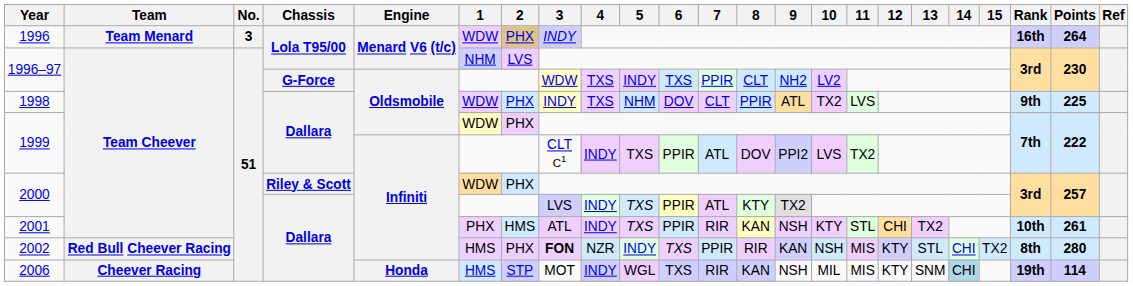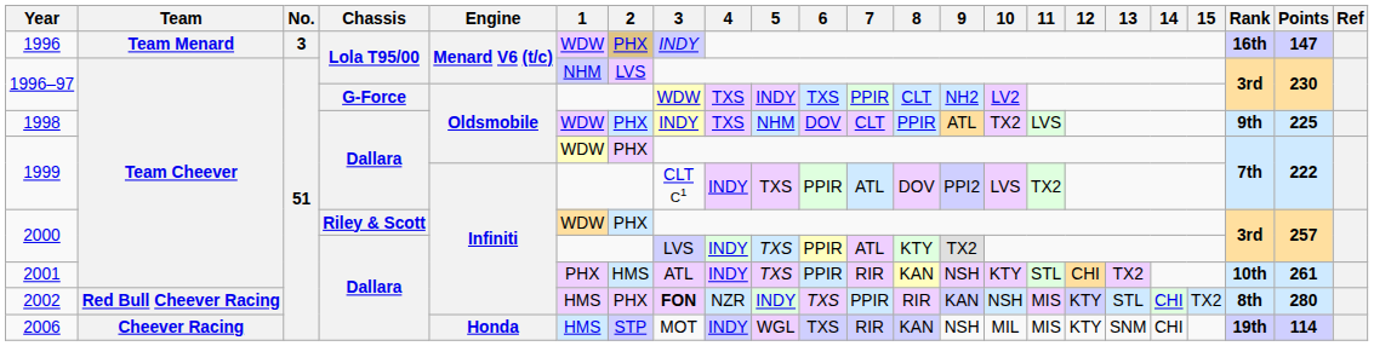 <table class="wikitable" style="text-align:center; font-size:85%">
 <tr>
 <th>Year</th>
 <th>Team</th>
 <th>No.</th>
 <th>Chassis</th>
 <th>Engine</th>
 <th>1</th>
 <th>2</th>
 <th>3</th>
 <th>4</th>
 <th>5</th>
 <th>6</th>
 <th>7</th>
 <th>8</th>
 <th>9</th>
 <th>10</th>
 <th>11</th>
 <th>12</th>
 <th>13</th>
 <th>14</th>
 <th>15</th>
 <th>Rank</th>
 <th>Points</th>
 <th>Ref</th>
 </tr>
 <tr>
 <td><a href='#'>1996</a></td>
 <th nowrap><a href='#'>Team Menard</a></th>
 <th>3</th>
 <th rowspan=2 nowrap><a href='#'>Lola T95/00</a></th>
 <th rowspan=2 nowrap><a href='#'>Menard</a> <a href='#'>V6</a> <a href='#'>(t/c)</a></th>
 <td style="background:#EFCFFF;"><a href='#'>WDW</a><br></td>
 <td style="background:#DFC484;"><a href='#'>PHX</a><br></td>
 <td style="background:#CFCFFF;"><em><a href='#'>INDY</a></em><br></td>
 <td colspan=12></td>
 <td style="background:#CFCFFF;"><strong>16th</strong></td>
-<td style="background:#CFCFFF;"><strong>264</strong></td>
+<td style="background:#CFCFFF;"><strong>147</strong></td>
 <th></th>
 </tr>
 <tr>
 <td rowspan="2" nowrap><a href='#'>1996–97</a></td>
 <th rowspan="8" nowrap><a href='#'>Team Cheever</a></th>
 <th rowspan=10>51</th>
 <td style="background:#CFCFFF;"><a href='#'>NHM</a><br></td>
 <td style="background:#EFCFFF;"><a href='#'>LVS</a><br></td>
 <td colspan=13></td>
 <td rowspan="2" style="background:#FFDF9F;"><strong>3rd</strong></td>
 <td rowspan="2" style="background:#FFDF9F;"><strong>230</strong></td>
 <th rowspan="2"></th>
 </tr>
 <tr>
 <th nowrap><a href='#'>G-Force</a></th>
 <th rowspan=3><a href='#'>Oldsmobile</a></th>
 <td colspan=2></td>
 <td style="background:#FFFFBF;"><a href='#'>WDW</a><br></td>
 <td style="background:#EFCFFF;"><a href='#'>TXS</a><br></td>
 <td style="background:#EFCFFF;"><a href='#'>INDY</a><br></td>
 <td style="background:#CFEAFF;"><a href='#'>TXS</a><br></td>
 <td style="background:#DFFFDF;"><a href='#'>PPIR</a><br></td>
 <td style="background:#CFEAFF;"><a href='#'>CLT</a><br></td>
 <td style="background:#CFEAFF;"><a href='#'>NH2</a><br></td>
 <td style="background:#EFCFFF;"><a href='#'>LV2</a><br></td>
 <td colspan=5></td>
 </tr>
 <tr>
 <td><a href='#'>1998</a></td>
 <th rowspan=3><a href='#'>Dallara</a></th>
 <td style="background:#EFCFFF;"><a href='#'>WDW</a><br></td>
 <td style="background:#CFEAFF;"><a href='#'>PHX</a><br></td>
 <td style="background:#FFFFBF;"><a href='#'>INDY</a><br></td>
 <td style="background:#EFCFFF;"><a href='#'>TXS</a><br></td>
 <td style="background:#CFEAFF;"><a href='#'>NHM</a><br></td>
 <td style="background:#EFCFFF;"><a href='#'>DOV</a><br></td>
 <td style="background:#EFCFFF;"><a href='#'>CLT</a><br></td>
 <td style="background:#CFEAFF;"><a href='#'>PPIR</a><br></td>
 <td style="background:#FFDF9F;">ATL<br></td>
 <td style="background:#EFCFFF;">TX2<br></td>
 <td style="background:#DFFFDF;">LVS<br></td>
 <td colspan=4></td>
 <td style="background:#CFEAFF;"><strong>9th</strong></td>
 <td style="background:#CFEAFF;"><strong>225</strong></td>
 <th></th>
 </tr>
 <tr>
 <td rowspan="2"><a href='#'>1999</a></td>
 <td style="background:#FFFFBF;">WDW<br></td>
 <td style="background:#EFCFFF;">PHX<br></td>
 <td colspan=13></td>
 <th rowspan="2" style="background:#CFEAFF;"><strong>7th</strong></th>
 <th rowspan="2" style="background:#CFEAFF;"><strong>222</strong></th>
 <th rowspan="2"></th>
 </tr>
 <tr>
 <th rowspan=5><a href='#'>Infiniti</a></th>
 <td colspan=2></td>
 <td><a href='#'>CLT</a><br><small>C<sup>1</sup></small></td>
 <td style="background:#EFCFFF;"><a href='#'>INDY</a><br></td>
 <td style="background:#EFCFFF;">TXS<br></td>
 <td style="background:#DFFFDF;">PPIR<br></td>
 <td style="background:#CFEAFF;">ATL<br></td>
 <td style="background:#EFCFFF;">DOV<br></td>
 <td style="background:#CFCFFF;">PPI2<br></td>
 <td style="background:#EFCFFF;">LVS<br></td>
 <td style="background:#DFFFDF;">TX2<br></td>
 <td colspan=4></td>
 </tr>
 <tr>
 <td rowspan="2"><a href='#'>2000</a></td>
 <th nowrap><a href='#'>Riley & Scott</a></th>
 <td style="background:#FFDF9F;">WDW<br></td>
 <td style="background:#CFEAFF;">PHX<br></td>
 <td colspan=13></td>
 <td rowspan="2" style="background:#FFDF9F;"><strong>3rd</strong></td>
 <td rowspan="2" style="background:#FFDF9F;"><strong>257</strong></td>
 <th rowspan="2"></th>
 </tr>
 <tr>
 <th rowspan=4><a href='#'>Dallara</a></th>
 <td colspan=2></td>
 <td style="background:#CFCFFF;">LVS<br></td>
 <td style="background:#DFFFDF;"><a href='#'>INDY</a><br></td>
 <td style="background:#CFEAFF;"><em>TXS</em><br></td>
 <td style="background:#FFFFBF;">PPIR<br></td>
 <td style="background:#EFCFFF;">ATL<br></td>
 <td style="background:#DFFFDF;">KTY<br></td>
 <td style="background:#DFDFDF;">TX2<br></td>
 <td colspan=6></td>
 </tr>
 <tr>
 <td><a href='#'>2001</a></td>
 <td style="background:#EFCFFF;">PHX<br></td>
 <td style="background:#CFEAFF;">HMS<br></td>
 <td style="background:#EFCFFF;">ATL<br></td>
 <td style="background:#EFCFFF;"><a href='#'>INDY</a><br></td>
 <td style="background:#EFCFFF;"><em>TXS</em><br></td>
 <td style="background:#CFEAFF;">PPIR<br></td>
 <td style="background:#EFCFFF;">RIR<br></td>
 <td style="background:#FFFFBF;">KAN<br></td>
 <td style="background:#EFCFFF;">NSH<br></td>
 <td style="background:#EFCFFF;">KTY<br></td>
 <td style="background:#DFFFDF;">STL<br></td>
 <td style="background:#FFDF9F;">CHI<br></td>
 <td style="background:#EFCFFF;">TX2<br></td>
 <td colspan=2></td>
 <th style="background:#CFEAFF;"><strong>10th</strong></th>
 <th style="background:#CFEAFF;"><strong>261</strong></th>
 <th></th>
 </tr>
 <tr>
 <td><a href='#'>2002</a></td>
 <th nowrap><a href='#'>Red Bull</a> <a href='#'>Cheever Racing</a></th>
 <td style="background:#EFCFFF;">HMS<br></td>
 <td style="background:#EFCFFF;">PHX<br></td>
 <td style="background:#EFCFFF;"><strong>FON</strong><br></td>
 <td style="background:#CFEAFF;">NZR<br></td>
 <td style="background:#DFFFDF;"><a href='#'>INDY</a><br></td>
 <td style="background:#EFCFFF;"><em>TXS</em><br></td>
 <td style="background:#CFEAFF;">PPIR<br></td>
 <td style="background:#EFCFFF;">RIR<br></td>
 <td style="background:#CFCFFF;">KAN<br></td>
 <td style="background:#CFEAFF;">NSH<br></td>
 <td style="background:#EFCFFF;">MIS<br></td>
 <td style="background:#CFCFFF;">KTY<br></td>
 <td style="background:#CFEAFF;">STL<br></td>
 <td style="background:#DFFFDF;"><a href='#'>CHI</a><br></td>
 <td style="background:#CFEAFF;">TX2<br></td>
 <th style="background:#CFEAFF;"><strong>8th</strong></th>
 <th style="background:#CFEAFF;"><strong>280</strong></th>
 <th></th>
 </tr>
 <tr>
 <td><a href='#'>2006</a></td>
 <th nowrap><a href='#'>Cheever Racing</a></th>
 <th><a href='#'>Honda</a></th>
 <td style="background:#CFEAFF;"><a href='#'>HMS</a><br></td>
 <td style="background:#CFCFFF;"><a href='#'>STP</a><br></td>
 <td>MOT</td>
 <td style="background:#CFCFFF;"><a href='#'>INDY</a><br></td>
 <td style="background:#EFCFFF;">WGL<br></td>
 <td style="background:#CFCFFF;">TXS<br></td>
 <td style="background:#CFCFFF;">RIR<br></td>
 <td style="background:#CFCFFF;">KAN<br></td>
 <td>NSH</td>
 <td>MIL</td>
 <td>MIS</td>
 <td>KTY</td>
 <td>SNM</td>
-<td style="background: lightblue;">CHI</td>
+<td>CHI</td>
 <td></td>
 <th style="background:#CFCFFF;"><strong>19th</strong></th>
 <th style="background:#CFCFFF;"><strong>114</strong></th>
 <th></th>
 </tr>
 </table>
